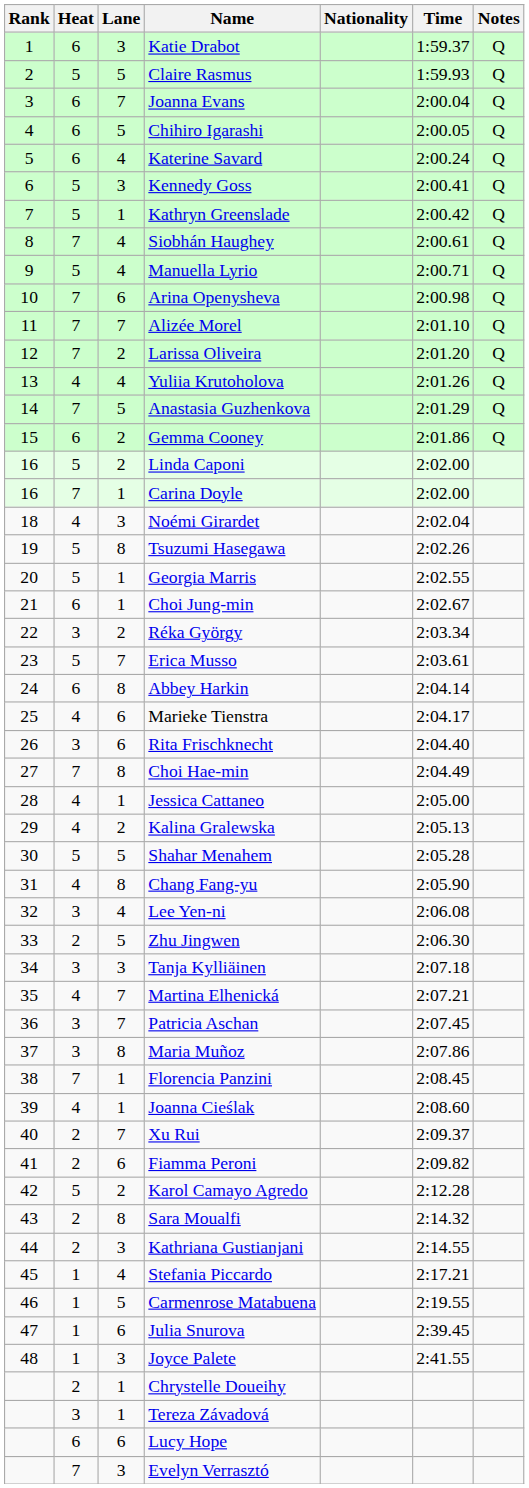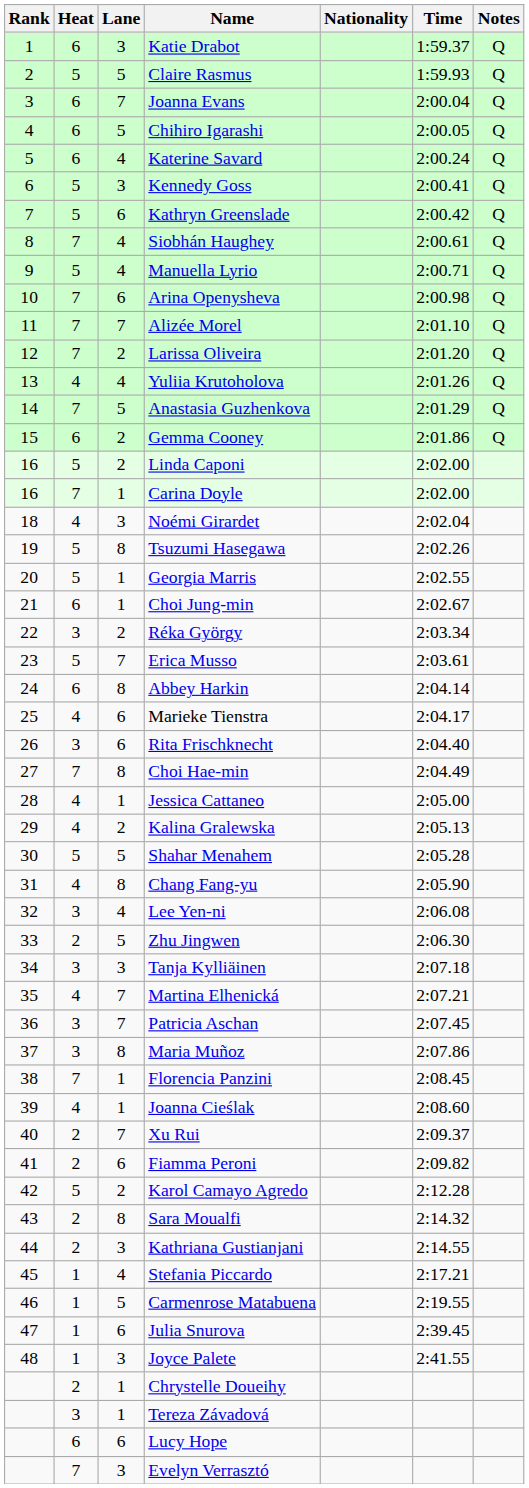 <table class="wikitable sortable" style="text-align:center">
 <tr>
 <th>Rank</th>
 <th>Heat</th>
 <th>Lane</th>
 <th>Name</th>
 <th>Nationality</th>
 <th>Time</th>
 <th>Notes</th>
 </tr>
 <tr bgcolor=ccffcc>
 <td>1</td>
 <td>6</td>
 <td>3</td>
 <td align="left"><a href='#'>Katie Drabot</a></td>
 <td align="left"></td>
 <td>1:59.37</td>
 <td>Q</td>
 </tr>
 <tr bgcolor=ccffcc>
 <td>2</td>
 <td>5</td>
 <td>5</td>
 <td align="left"><a href='#'>Claire Rasmus</a></td>
 <td align="left"></td>
 <td>1:59.93</td>
 <td>Q</td>
 </tr>
 <tr bgcolor=ccffcc>
 <td>3</td>
 <td>6</td>
 <td>7</td>
 <td align="left"><a href='#'>Joanna Evans</a></td>
 <td align="left"></td>
 <td>2:00.04</td>
 <td>Q</td>
 </tr>
 <tr bgcolor=ccffcc>
 <td>4</td>
 <td>6</td>
 <td>5</td>
 <td align="left"><a href='#'>Chihiro Igarashi</a></td>
 <td align="left"></td>
 <td>2:00.05</td>
 <td>Q</td>
 </tr>
 <tr bgcolor=ccffcc>
 <td>5</td>
 <td>6</td>
 <td>4</td>
 <td align="left"><a href='#'>Katerine Savard</a></td>
 <td align="left"></td>
 <td>2:00.24</td>
 <td>Q</td>
 </tr>
 <tr bgcolor=ccffcc>
 <td>6</td>
 <td>5</td>
 <td>3</td>
 <td align="left"><a href='#'>Kennedy Goss</a></td>
 <td align="left"></td>
 <td>2:00.41</td>
 <td>Q</td>
 </tr>
 <tr bgcolor=ccffcc>
 <td>7</td>
 <td>5</td>
-<td>1</td>
+<td>6</td>
 <td align="left"><a href='#'>Kathryn Greenslade</a></td>
 <td align="left"></td>
 <td>2:00.42</td>
 <td>Q</td>
 </tr>
 <tr bgcolor=ccffcc>
 <td>8</td>
 <td>7</td>
 <td>4</td>
 <td align="left"><a href='#'>Siobhán Haughey</a></td>
 <td align="left"></td>
 <td>2:00.61</td>
 <td>Q</td>
 </tr>
 <tr bgcolor=ccffcc>
 <td>9</td>
 <td>5</td>
 <td>4</td>
 <td align="left"><a href='#'>Manuella Lyrio</a></td>
 <td align="left"></td>
 <td>2:00.71</td>
 <td>Q</td>
 </tr>
 <tr bgcolor=ccffcc>
 <td>10</td>
 <td>7</td>
 <td>6</td>
 <td align="left"><a href='#'>Arina Openysheva</a></td>
 <td align="left"></td>
 <td>2:00.98</td>
 <td>Q</td>
 </tr>
 <tr bgcolor=ccffcc>
 <td>11</td>
 <td>7</td>
 <td>7</td>
 <td align="left"><a href='#'>Alizée Morel</a></td>
 <td align="left"></td>
 <td>2:01.10</td>
 <td>Q</td>
 </tr>
 <tr bgcolor=ccffcc>
 <td>12</td>
 <td>7</td>
 <td>2</td>
 <td align="left"><a href='#'>Larissa Oliveira</a></td>
 <td align="left"></td>
 <td>2:01.20</td>
 <td>Q</td>
 </tr>
 <tr bgcolor=ccffcc>
 <td>13</td>
 <td>4</td>
 <td>4</td>
 <td align="left"><a href='#'>Yuliia Krutoholova</a></td>
 <td align="left"></td>
 <td>2:01.26</td>
 <td>Q</td>
 </tr>
 <tr bgcolor=ccffcc>
 <td>14</td>
 <td>7</td>
 <td>5</td>
 <td align="left"><a href='#'>Anastasia Guzhenkova</a></td>
 <td align="left"></td>
 <td>2:01.29</td>
 <td>Q</td>
 </tr>
 <tr bgcolor=ccffcc>
 <td>15</td>
 <td>6</td>
 <td>2</td>
 <td align="left"><a href='#'>Gemma Cooney</a></td>
 <td align="left"></td>
 <td>2:01.86</td>
 <td>Q</td>
 </tr>
 <tr bgcolor=e5ffe5>
 <td>16</td>
 <td>5</td>
 <td>2</td>
 <td align="left"><a href='#'>Linda Caponi</a></td>
 <td align="left"></td>
 <td>2:02.00</td>
 <td></td>
 </tr>
 <tr bgcolor=e5ffe5>
 <td>16</td>
 <td>7</td>
 <td>1</td>
 <td align="left"><a href='#'>Carina Doyle</a></td>
 <td align="left"></td>
 <td>2:02.00</td>
 <td></td>
 </tr>
 <tr>
 <td>18</td>
 <td>4</td>
 <td>3</td>
 <td align="left"><a href='#'>Noémi Girardet</a></td>
 <td align="left"></td>
 <td>2:02.04</td>
 <td></td>
 </tr>
 <tr>
 <td>19</td>
 <td>5</td>
 <td>8</td>
 <td align="left"><a href='#'>Tsuzumi Hasegawa</a></td>
 <td align="left"></td>
 <td>2:02.26</td>
 <td></td>
 </tr>
 <tr>
 <td>20</td>
 <td>5</td>
 <td>1</td>
 <td align="left"><a href='#'>Georgia Marris</a></td>
 <td align="left"></td>
 <td>2:02.55</td>
 <td></td>
 </tr>
 <tr>
 <td>21</td>
 <td>6</td>
 <td>1</td>
 <td align="left"><a href='#'>Choi Jung-min</a></td>
 <td align="left"></td>
 <td>2:02.67</td>
 <td></td>
 </tr>
 <tr>
 <td>22</td>
 <td>3</td>
 <td>2</td>
 <td align="left"><a href='#'>Réka György</a></td>
 <td align="left"></td>
 <td>2:03.34</td>
 <td></td>
 </tr>
 <tr>
 <td>23</td>
 <td>5</td>
 <td>7</td>
 <td align="left"><a href='#'>Erica Musso</a></td>
 <td align="left"></td>
 <td>2:03.61</td>
 <td></td>
 </tr>
 <tr>
 <td>24</td>
 <td>6</td>
 <td>8</td>
 <td align="left"><a href='#'>Abbey Harkin</a></td>
 <td align="left"></td>
 <td>2:04.14</td>
 <td></td>
 </tr>
 <tr>
 <td>25</td>
 <td>4</td>
 <td>6</td>
 <td align="left">Marieke Tienstra</td>
 <td align="left"></td>
 <td>2:04.17</td>
 <td></td>
 </tr>
 <tr>
 <td>26</td>
 <td>3</td>
 <td>6</td>
 <td align="left"><a href='#'>Rita Frischknecht</a></td>
 <td align="left"></td>
 <td>2:04.40</td>
 <td></td>
 </tr>
 <tr>
 <td>27</td>
 <td>7</td>
 <td>8</td>
 <td align="left"><a href='#'>Choi Hae-min</a></td>
 <td align="left"></td>
 <td>2:04.49</td>
 <td></td>
 </tr>
 <tr>
 <td>28</td>
 <td>4</td>
 <td>1</td>
 <td align="left"><a href='#'>Jessica Cattaneo</a></td>
 <td align="left"></td>
 <td>2:05.00</td>
 <td></td>
 </tr>
 <tr>
 <td>29</td>
 <td>4</td>
 <td>2</td>
 <td align="left"><a href='#'>Kalina Gralewska</a></td>
 <td align="left"></td>
 <td>2:05.13</td>
 <td></td>
 </tr>
 <tr>
 <td>30</td>
 <td>5</td>
 <td>5</td>
 <td align="left"><a href='#'>Shahar Menahem</a></td>
 <td align="left"></td>
 <td>2:05.28</td>
 <td></td>
 </tr>
 <tr>
 <td>31</td>
 <td>4</td>
 <td>8</td>
 <td align="left"><a href='#'>Chang Fang-yu</a></td>
 <td align="left"></td>
 <td>2:05.90</td>
 <td></td>
 </tr>
 <tr>
 <td>32</td>
 <td>3</td>
 <td>4</td>
 <td align="left"><a href='#'>Lee Yen-ni</a></td>
 <td align="left"></td>
 <td>2:06.08</td>
 <td></td>
 </tr>
 <tr>
 <td>33</td>
 <td>2</td>
 <td>5</td>
 <td align="left"><a href='#'>Zhu Jingwen</a></td>
 <td align="left"></td>
 <td>2:06.30</td>
 <td></td>
 </tr>
 <tr>
 <td>34</td>
 <td>3</td>
 <td>3</td>
 <td align="left"><a href='#'>Tanja Kylliäinen</a></td>
 <td align="left"></td>
 <td>2:07.18</td>
 <td></td>
 </tr>
 <tr>
 <td>35</td>
 <td>4</td>
 <td>7</td>
 <td align="left"><a href='#'>Martina Elhenická</a></td>
 <td align="left"></td>
 <td>2:07.21</td>
 <td></td>
 </tr>
 <tr>
 <td>36</td>
 <td>3</td>
 <td>7</td>
 <td align="left"><a href='#'>Patricia Aschan</a></td>
 <td align="left"></td>
 <td>2:07.45</td>
 <td></td>
 </tr>
 <tr>
 <td>37</td>
 <td>3</td>
 <td>8</td>
 <td align="left"><a href='#'>Maria Muñoz</a></td>
 <td align="left"></td>
 <td>2:07.86</td>
 <td></td>
 </tr>
 <tr>
 <td>38</td>
 <td>7</td>
 <td>1</td>
 <td align="left"><a href='#'>Florencia Panzini</a></td>
 <td align="left"></td>
 <td>2:08.45</td>
 <td></td>
 </tr>
 <tr>
 <td>39</td>
 <td>4</td>
 <td>1</td>
 <td align="left"><a href='#'>Joanna Cieślak</a></td>
 <td align="left"></td>
 <td>2:08.60</td>
 <td></td>
 </tr>
 <tr>
 <td>40</td>
 <td>2</td>
 <td>7</td>
 <td align="left"><a href='#'>Xu Rui</a></td>
 <td align="left"></td>
 <td>2:09.37</td>
 <td></td>
 </tr>
 <tr>
 <td>41</td>
 <td>2</td>
 <td>6</td>
 <td align="left"><a href='#'>Fiamma Peroni</a></td>
 <td align="left"></td>
 <td>2:09.82</td>
 <td></td>
 </tr>
 <tr>
 <td>42</td>
 <td>5</td>
 <td>2</td>
 <td align="left"><a href='#'>Karol Camayo Agredo</a></td>
 <td align="left"></td>
 <td>2:12.28</td>
 <td></td>
 </tr>
 <tr>
 <td>43</td>
 <td>2</td>
 <td>8</td>
 <td align="left"><a href='#'>Sara Moualfi</a></td>
 <td align="left"></td>
 <td>2:14.32</td>
 <td></td>
 </tr>
 <tr>
 <td>44</td>
 <td>2</td>
 <td>3</td>
 <td align="left"><a href='#'>Kathriana Gustianjani</a></td>
 <td align="left"></td>
 <td>2:14.55</td>
 <td></td>
 </tr>
 <tr>
 <td>45</td>
 <td>1</td>
 <td>4</td>
 <td align="left"><a href='#'>Stefania Piccardo</a></td>
 <td align="left"></td>
 <td>2:17.21</td>
 <td></td>
 </tr>
 <tr>
 <td>46</td>
 <td>1</td>
 <td>5</td>
 <td align="left"><a href='#'>Carmenrose Matabuena</a></td>
 <td align="left"></td>
 <td>2:19.55</td>
 <td></td>
 </tr>
 <tr>
 <td>47</td>
 <td>1</td>
 <td>6</td>
 <td align="left"><a href='#'>Julia Snurova</a></td>
 <td align="left"></td>
 <td>2:39.45</td>
 <td></td>
 </tr>
 <tr>
 <td>48</td>
 <td>1</td>
 <td>3</td>
 <td align="left"><a href='#'>Joyce Palete</a></td>
 <td align="left"></td>
 <td>2:41.55</td>
 <td></td>
 </tr>
 <tr>
 <td></td>
 <td>2</td>
 <td>1</td>
 <td align="left"><a href='#'>Chrystelle Doueihy</a></td>
 <td align="left"></td>
 <td></td>
 <td></td>
 </tr>
 <tr>
 <td></td>
 <td>3</td>
 <td>1</td>
 <td align="left"><a href='#'>Tereza Závadová</a></td>
 <td align="left"></td>
 <td></td>
 <td></td>
 </tr>
 <tr>
 <td></td>
 <td>6</td>
 <td>6</td>
 <td align="left"><a href='#'>Lucy Hope</a></td>
 <td align="left"></td>
 <td></td>
 <td></td>
 </tr>
 <tr>
 <td></td>
 <td>7</td>
 <td>3</td>
 <td align="left"><a href='#'>Evelyn Verrasztó</a></td>
 <td align="left"></td>
 <td></td>
 <td></td>
 </tr>
 </table>
